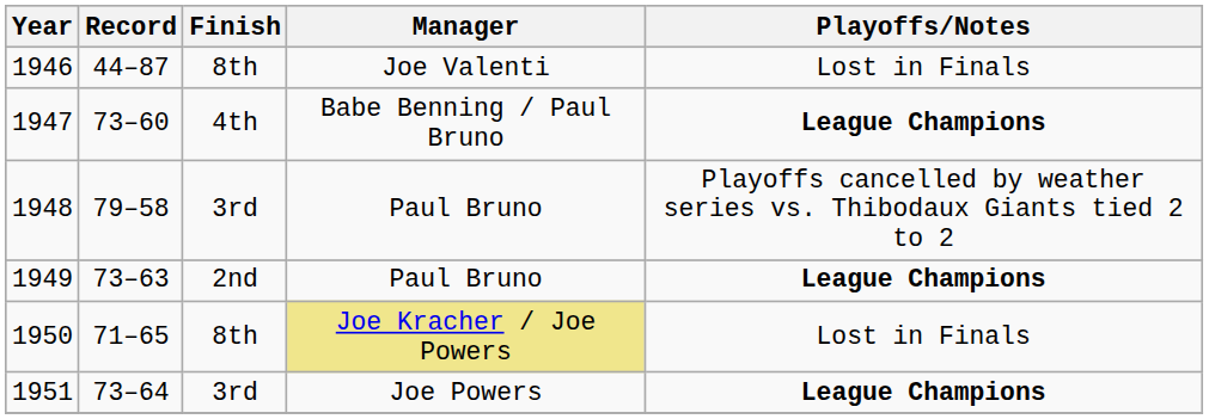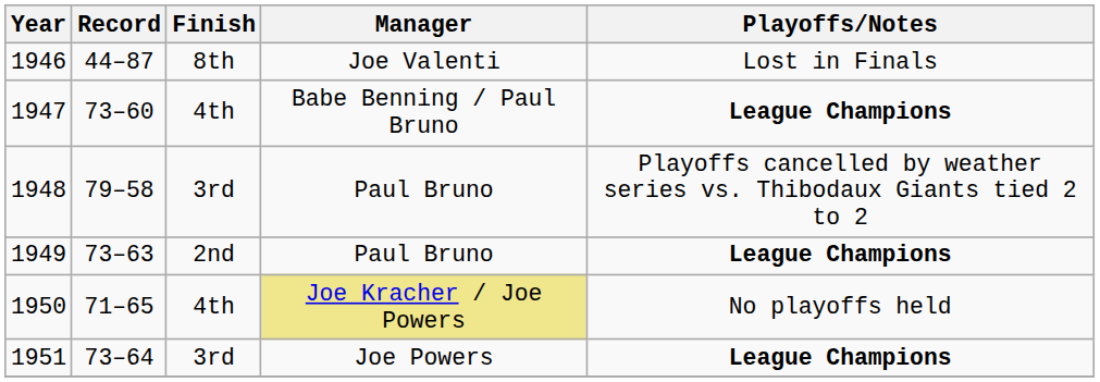 <table class="wikitable" style="text-align:center">
 <tr>
 <th>Year</th>
 <th>Record</th>
 <th>Finish</th>
 <th>Manager</th>
 <th>Playoffs/Notes</th>
 </tr>
 <tr>
 <td>1946</td>
 <td>44–87</td>
 <td>8th</td>
 <td>Joe Valenti</td>
 <td>Lost in Finals</td>
 </tr>
 <tr>
 <td>1947</td>
 <td>73–60</td>
 <td>4th</td>
 <td>Babe Benning / Paul Bruno</td>
 <td><strong>League Champions</strong></td>
 </tr>
 <tr>
 <td>1948</td>
 <td>79–58</td>
 <td>3rd</td>
 <td>Paul Bruno</td>
 <td>Playoffs cancelled by weather<br>series vs. Thibodaux Giants tied 2 to 2</td>
 </tr>
 <tr>
 <td>1949</td>
 <td>73–63</td>
 <td>2nd</td>
 <td>Paul Bruno</td>
 <td><strong>League Champions</strong></td>
 </tr>
 <tr>
 <td>1950</td>
 <td>71–65</td>
-<td>8th</td>
+<td>4th</td>
 <td style="background: khaki;"><a href='#'>Joe Kracher</a> / Joe Powers</td>
-<td>Lost in Finals</td>
+<td>No playoffs held</td>
 </tr>
 <tr>
 <td>1951</td>
 <td>73–64</td>
 <td>3rd</td>
 <td>Joe Powers</td>
 <td><strong>League Champions</strong></td>
 </tr>
 <tr>
 </tr>
 </table>
